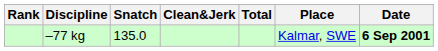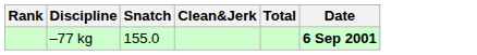 <table class="wikitable">
 <tr>
 <th>Rank</th>
 <th>Discipline</th>
 <th>Snatch</th>
 <th>Clean&Jerk</th>
 <th>Total</th>
-<th>Place</th>
 <th>Date</th>
 </tr>
 <tr bgcolor=#CCFFCC>
 <td></td>
 <td>–77 kg</td>
-<td>135.0</td>
+<td>155.0</td>
 <td></td>
 <td></td>
-<td><a href='#'>Kalmar</a>, <a href='#'>SWE</a></td>
 <td><strong>6 Sep 2001</strong></td>
 </tr>
 </table>
